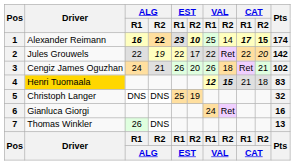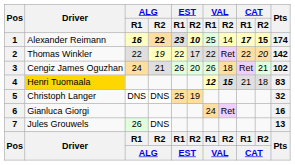 <table class="wikitable" style="font-size: 85%; text-align: center;">
 <tr>
 <th rowspan="2" valign="middle">Pos</th>
 <th rowspan="2" valign="middle">Driver</th>
 <th colspan="2"><a href='#'>ALG</a><br></th>
 <th colspan="2"><a href='#'>EST</a><br></th>
 <th colspan="2"><a href='#'>VAL</a><br></th>
 <th colspan="2"><a href='#'>CAT</a><br></th>
 <th rowspan="2" valign="middle">Pts</th>
 </tr>
 <tr>
 <th>R1</th>
 <th>R2</th>
 <th>R1</th>
 <th>R2</th>
 <th>R1</th>
 <th>R2</th>
 <th>R1</th>
 <th>R2</th>
 </tr>
 <tr>
 <th>1</th>
 <td align="left"> Alexander Reimann</td>
 <td align="center" style="background-color:#ffffbf"><strong><em>16</em></strong></td>
 <td align="center" style="background-color:#ffdf9f"><strong>22</strong></td>
 <td align="center" style="background-color:#dfdfdf"><strong><em>23</em></strong></td>
 <td align="center" style="background-color:#ffffbf"><strong><em>10</em></strong></td>
 <td align="center" style="background-color:#dfffdf">25</td>
 <td align="center" style="background-color:#ffffbf">14</td>
 <td align="center" style="background-color:#ffffbf"><strong><em>17</em></strong></td>
 <td align="center" style="background-color:#ffffbf"><strong>15</strong></td>
 <th>174</th>
 </tr>
 <tr>
 <th>2</th>
-<td align="left"> Jules Grouwels</td>
+<td align="left"> Thomas Winkler</td>
 <td align="center" style="background-color:#dfdfdf">22</td>
 <td align="center" style="background-color:#ffffbf"><em>19</em></td>
 <td align="center" style="background-color:#ffffbf">22</td>
 <td align="center" style="background-color:#dfdfdf">17</td>
 <td align="center" style="background-color:#dfdfdf">22</td>
 <td align="center" style="background-color:#efcfff">Ret</td>
 <td align="center" style="background-color:#ffdf9f">22</td>
 <td align="center" style="background-color:#ffdf9f"><em>20</em></td>
 <th>142</th>
 </tr>
 <tr>
 <th>3</th>
 <td align="left" nowrap> Cengiz James Oguzhan</td>
 <td align="center" style="background-color:#ffdf9f">24</td>
 <td align="center" style="background-color:#dfdfdf">21</td>
 <td align="center" style="background-color:#dfffdf">26</td>
 <td align="center" style="background-color:#dfffdf">20</td>
 <td align="center" style="background-color:#dfffdf">26</td>
 <td align="center" style="background-color:#ffdf9f">18</td>
 <td align="center" style="background-color:#efcfff">Ret</td>
 <td align="center" style="background-color:#dfffdf">21</td>
 <th>102</th>
 </tr>
 <tr>
 <th>4</th>
 <td align="left" style="background: gold;"> Henri Tuomaala</td>
 <td></td>
 <td></td>
 <td></td>
 <td></td>
 <td align="center" style="background-color:#ffffbf"><strong><em>12</em></strong></td>
 <td align="center" style="background-color:#dfdfdf"><strong><em>15</em></strong></td>
 <td align="center" style="background-color:#dfdfdf">21</td>
 <td align="center" style="background-color:#dfdfdf">18</td>
 <th>83</th>
 </tr>
 <tr>
 <th>5</th>
 <td align="left"> Christoph Langer</td>
 <td align="center" style="background-color:#ffffff">DNS</td>
 <td align="center" style="background-color:#ffffff">DNS</td>
 <td align="center" style="background-color:#ffdf9f">25</td>
 <td align="center" style="background-color:#ffdf9f">19</td>
 <td></td>
 <td></td>
 <td></td>
 <td></td>
 <th>32</th>
 </tr>
 <tr>
 <th>6</th>
 <td align="left"> Gianluca Giorgi</td>
 <td></td>
 <td></td>
 <td></td>
 <td></td>
 <td align="center" style="background-color:#ffdf9f">24</td>
 <td align="center" style="background-color:#efcfff">Ret</td>
 <td></td>
 <td></td>
 <th>16</th>
 </tr>
 <tr>
 <th>7</th>
-<td align="left"> Thomas Winkler</td>
+<td align="left"> Jules Grouwels</td>
 <td align="center" style="background-color:#dfffdf">26</td>
 <td align="center" style="background-color:#ffffff">DNS</td>
 <td></td>
 <td></td>
 <td></td>
 <td></td>
 <td></td>
 <td></td>
 <th>13</th>
 </tr>
 <tr>
 <th rowspan="2">Pos</th>
 <th rowspan="2">Driver</th>
 <th>R1</th>
 <th>R2</th>
 <th>R1</th>
 <th>R2</th>
 <th>R1</th>
 <th>R2</th>
 <th>R1</th>
 <th>R2</th>
 <th rowspan="2">Pts</th>
 </tr>
 <tr>
 <th colspan="2"><a href='#'>ALG</a><br></th>
 <th colspan="2"><a href='#'>EST</a><br></th>
 <th colspan="2"><a href='#'>VAL</a><br></th>
 <th colspan="2"><a href='#'>CAT</a><br></th>
 </tr>
 </table>
